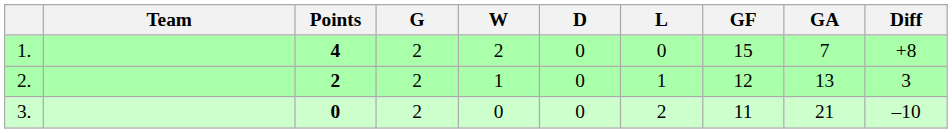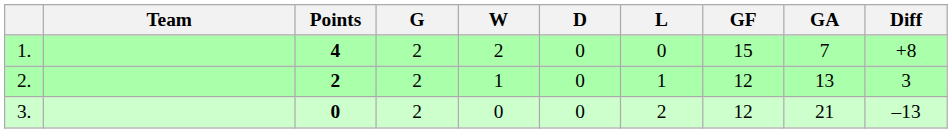 <table class=wikitable style="text-align:center">
 <tr bgcolor="#DCDCDC">
 <th width="25"></th>
 <th width="200">Team</th>
 <th width="60">Points</th>
 <th width="60">G</th>
 <th width="60">W</th>
 <th width="60">D</th>
 <th width="60">L</th>
 <th width="60">GF</th>
 <th width="60">GA</th>
 <th width="60">Diff</th>
 </tr>
 <tr bgcolor=#AAFFAA>
 <td>1.</td>
 <td align=left></td>
 <td><strong>4</strong></td>
 <td>2</td>
 <td>2</td>
 <td>0</td>
 <td>0</td>
 <td>15</td>
 <td>7</td>
 <td>+8</td>
 </tr>
 <tr bgcolor=#AAFFAA>
 <td>2.</td>
 <td align=left></td>
 <td><strong>2</strong></td>
 <td>2</td>
 <td>1</td>
 <td>0</td>
 <td>1</td>
 <td>12</td>
 <td>13</td>
 <td>3</td>
 </tr>
 <tr bgcolor=#CCFFCC>
 <td>3.</td>
 <td align=left></td>
 <td><strong>0</strong></td>
 <td>2</td>
 <td>0</td>
 <td>0</td>
 <td>2</td>
-<td>11</td>
+<td>12</td>
 <td>21</td>
-<td>–10</td>
+<td>–13</td>
 </tr>
 </table>
